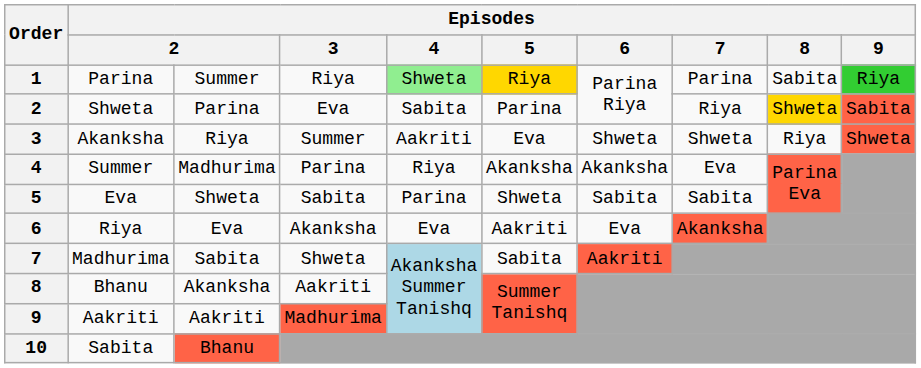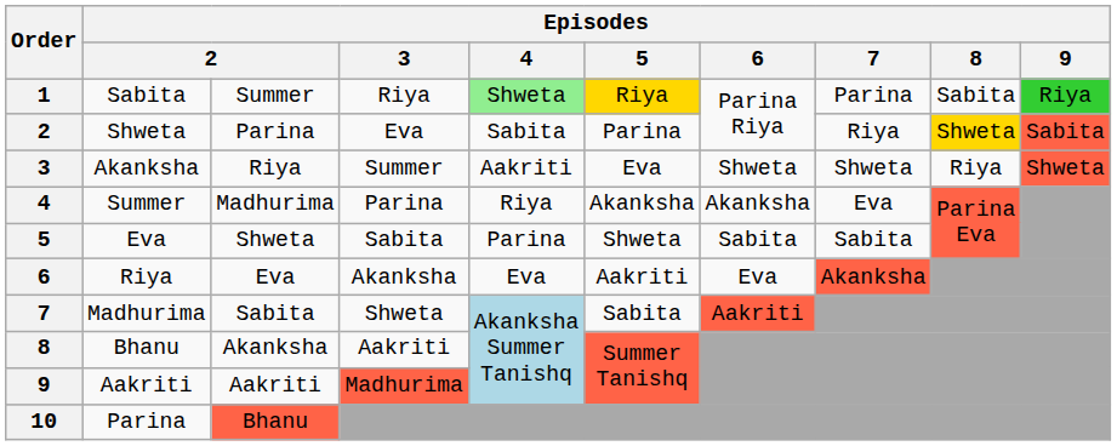 <table class="wikitable" style="text-align:center; font-size:92%">
 <tr>
 <th rowspan="2">Order</th>
 <th colspan="12">Episodes</th>
 </tr>
 <tr>
 <th colspan="2">2</th>
 <th>3</th>
 <th>4</th>
 <th>5</th>
 <th>6</th>
 <th>7</th>
 <th>8</th>
 <th>9</th>
 </tr>
 <tr>
 <th>1</th>
-<td>Parina</td>
+<td>Sabita</td>
 <td>Summer</td>
 <td>Riya</td>
 <td style="background: lightgreen;">Shweta</td>
 <td style="background:gold;">Riya</td>
 <td rowspan="2">Parina<br>Riya</td>
 <td>Parina</td>
 <td>Sabita</td>
 <td style="background:limegreen;">Riya</td>
 </tr>
 <tr>
 <th>2</th>
 <td>Shweta</td>
 <td>Parina</td>
 <td>Eva</td>
 <td>Sabita</td>
 <td>Parina</td>
 <td>Riya</td>
 <td style="background:gold;">Shweta</td>
 <td style="background:tomato;">Sabita</td>
 </tr>
 <tr>
 <th>3</th>
 <td>Akanksha</td>
 <td>Riya</td>
 <td>Summer</td>
 <td>Aakriti</td>
 <td>Eva</td>
 <td>Shweta</td>
 <td>Shweta</td>
 <td>Riya</td>
 <td style="background:tomato;">Shweta</td>
 </tr>
 <tr>
 <th>4</th>
 <td>Summer</td>
 <td>Madhurima</td>
 <td>Parina</td>
 <td>Riya</td>
 <td>Akanksha</td>
 <td>Akanksha</td>
 <td>Eva</td>
 <td rowspan="2" style="background:tomato;">Parina<br>Eva</td>
 <td colspan="1" rowspan="2" style="background:darkgray;"></td>
 </tr>
 <tr>
 <th>5</th>
 <td>Eva</td>
 <td>Shweta</td>
 <td>Sabita</td>
 <td>Parina</td>
 <td>Shweta</td>
 <td>Sabita</td>
 <td>Sabita</td>
 </tr>
 <tr>
 <th>6</th>
 <td>Riya</td>
 <td>Eva</td>
 <td>Akanksha</td>
 <td>Eva</td>
 <td>Aakriti</td>
 <td>Eva</td>
 <td style="background:tomato;">Akanksha</td>
 <td colspan="2" style="background:darkgray;"></td>
 </tr>
 <tr>
 <th>7</th>
 <td>Madhurima</td>
 <td>Sabita</td>
 <td>Shweta</td>
 <td rowspan="3" style="background:lightblue;">Akanksha<br>Summer<br>Tanishq</td>
 <td>Sabita</td>
 <td style="background:tomato;">Aakriti</td>
 <td colspan="3" style="background:darkgray;"></td>
 </tr>
 <tr>
 <th>8</th>
 <td>Bhanu</td>
 <td>Akanksha</td>
 <td>Aakriti</td>
 <td rowspan="2" style="background:tomato;">Summer<br>Tanishq</td>
 <td colspan="4" rowspan="2" style="background:darkgray;"></td>
 </tr>
 <tr>
 <th>9</th>
 <td>Aakriti</td>
 <td>Aakriti</td>
 <td style="background:tomato;">Madhurima</td>
 </tr>
 <tr>
 <th>10</th>
-<td>Sabita</td>
+<td>Parina</td>
 <td style="background:tomato;">Bhanu</td>
 <td colspan="7" style="background:darkgray;"></td>
 </tr>
 </table>
